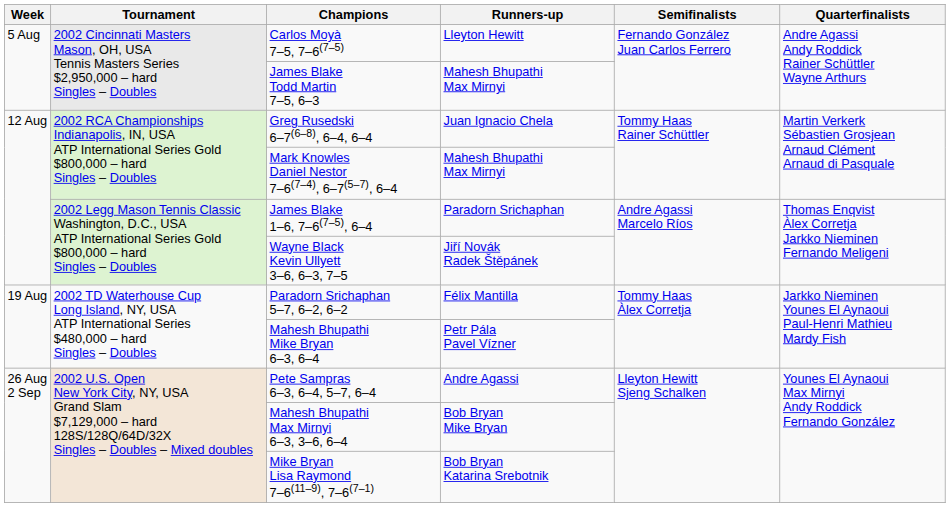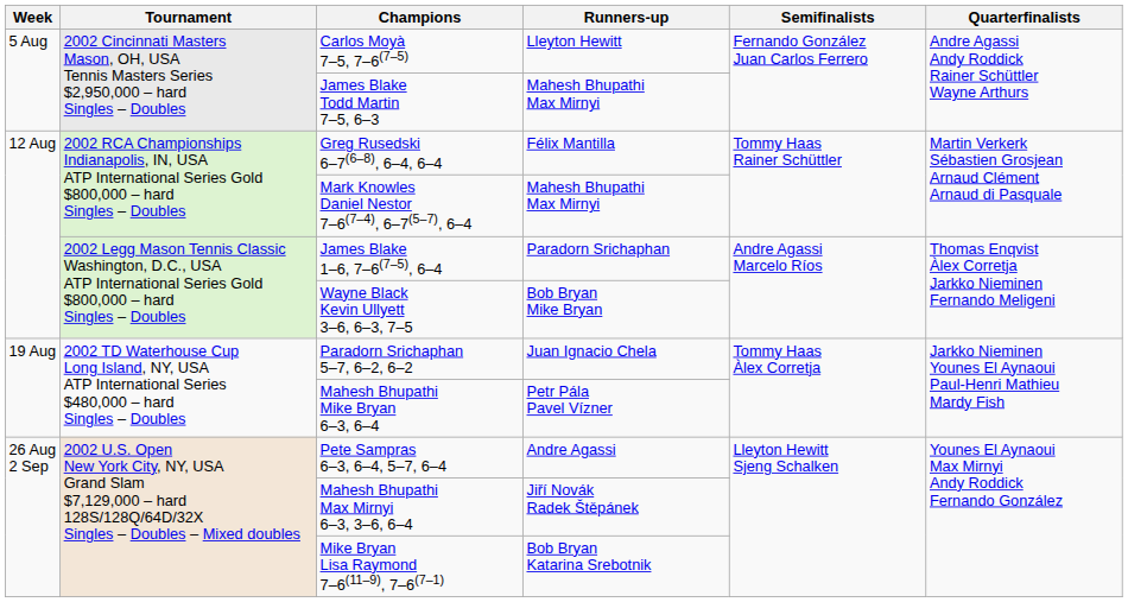 <table class=wikitable style=font-size:95%>
 <tr>
 <th style="width:48px;">Week</th>
 <th style="width:250px;">Tournament</th>
 <th style="width:200px;">Champions</th>
 <th style="width:200px;">Runners-up</th>
 <th style="width:190px;">Semifinalists</th>
 <th style="width:190px;">Quarterfinalists</th>
 </tr>
 <tr valign=top>
 <td rowspan=2>5 Aug</td>
 <td bgcolor=#E9E9E9 rowspan=2><a href='#'>2002 Cincinnati Masters</a><br> <a href='#'>Mason</a>, OH, USA<br>Tennis Masters Series<br>$2,950,000 – hard <br> <a href='#'>Singles</a> – <a href='#'>Doubles</a></td>
 <td> <a href='#'>Carlos Moyà</a> <br>7–5, 7–6<sup>(7–5)</sup></td>
 <td> <a href='#'>Lleyton Hewitt</a></td>
 <td rowspan=2> <a href='#'>Fernando González</a> <br> <a href='#'>Juan Carlos Ferrero</a></td>
 <td rowspan=2> <a href='#'>Andre Agassi</a> <br>  <a href='#'>Andy Roddick</a> <br> <a href='#'>Rainer Schüttler</a>  <br>  <a href='#'>Wayne Arthurs</a></td>
 </tr>
 <tr valign=top>
 <td> <a href='#'>James Blake</a><br> <a href='#'>Todd Martin</a><br> 7–5, 6–3</td>
 <td> <a href='#'>Mahesh Bhupathi</a><br> <a href='#'>Max Mirnyi</a></td>
 </tr>
 <tr valign=top>
 <td rowspan=4>12 Aug</td>
 <td bgcolor=#DDF3D1 rowspan=2><a href='#'>2002 RCA Championships</a><br> <a href='#'>Indianapolis</a>, IN, USA<br>ATP International Series Gold<br>$800,000 – hard <br> <a href='#'>Singles</a> – <a href='#'>Doubles</a></td>
 <td> <a href='#'>Greg Rusedski</a> <br>6–7<sup>(6–8)</sup>, 6–4, 6–4</td>
-<td> <a href='#'>Juan Ignacio Chela</a></td>
+<td> <a href='#'>Félix Mantilla</a></td>
 <td rowspan=2> <a href='#'>Tommy Haas</a> <br> <a href='#'>Rainer Schüttler</a></td>
 <td rowspan=2> <a href='#'>Martin Verkerk</a> <br>  <a href='#'>Sébastien Grosjean</a> <br> <a href='#'>Arnaud Clément</a>  <br>  <a href='#'>Arnaud di Pasquale</a></td>
 </tr>
 <tr valign=top>
 <td> <a href='#'>Mark Knowles</a><br> <a href='#'>Daniel Nestor</a><br> 7–6<sup>(7–4)</sup>, 6–7<sup>(5–7)</sup>, 6–4</td>
 <td> <a href='#'>Mahesh Bhupathi</a><br> <a href='#'>Max Mirnyi</a></td>
 </tr>
 <tr valign=top>
 <td bgcolor=#DDF3D1 rowspan=2><a href='#'>2002 Legg Mason Tennis Classic</a><br> Washington, D.C., USA<br>ATP International Series Gold<br>$800,000 – hard <br> <a href='#'>Singles</a> – <a href='#'>Doubles</a></td>
 <td> <a href='#'>James Blake</a> <br>1–6, 7–6<sup>(7–5)</sup>, 6–4</td>
 <td> <a href='#'>Paradorn Srichaphan</a></td>
 <td rowspan=2> <a href='#'>Andre Agassi</a> <br> <a href='#'>Marcelo Ríos</a></td>
 <td rowspan=2> <a href='#'>Thomas Enqvist</a> <br>  <a href='#'>Àlex Corretja</a> <br> <a href='#'>Jarkko Nieminen</a>  <br>  <a href='#'>Fernando Meligeni</a></td>
 </tr>
 <tr valign=top>
 <td> <a href='#'>Wayne Black</a><br> <a href='#'>Kevin Ullyett</a><br> 3–6, 6–3, 7–5</td>
-<td> <a href='#'>Jiří Novák</a><br> <a href='#'>Radek Štěpánek</a></td>
+<td> <a href='#'>Bob Bryan</a><br> <a href='#'>Mike Bryan</a></td>
 </tr>
 <tr valign=top>
 <td rowspan=2>19 Aug</td>
 <td rowspan=2><a href='#'>2002 TD Waterhouse Cup</a><br> <a href='#'>Long Island</a>, NY, USA<br>ATP International Series<br>$480,000 – hard <br> <a href='#'>Singles</a> – <a href='#'>Doubles</a></td>
 <td> <a href='#'>Paradorn Srichaphan</a> <br>5–7, 6–2, 6–2</td>
-<td> <a href='#'>Félix Mantilla</a></td>
+<td> <a href='#'>Juan Ignacio Chela</a></td>
 <td rowspan=2> <a href='#'>Tommy Haas</a> <br> <a href='#'>Àlex Corretja</a></td>
 <td rowspan=2> <a href='#'>Jarkko Nieminen</a> <br>  <a href='#'>Younes El Aynaoui</a> <br> <a href='#'>Paul-Henri Mathieu</a>  <br>  <a href='#'>Mardy Fish</a></td>
 </tr>
 <tr valign=top>
 <td> <a href='#'>Mahesh Bhupathi</a><br> <a href='#'>Mike Bryan</a><br> 6–3, 6–4</td>
 <td> <a href='#'>Petr Pála</a><br> <a href='#'>Pavel Vízner</a></td>
 </tr>
 <tr valign=top>
 <td rowspan=3>26 Aug<br>2 Sep</td>
 <td bgcolor=#F3E6D7 rowspan=3><a href='#'>2002 U.S. Open</a><br> <a href='#'>New York City</a>, NY, USA<br>Grand Slam<br>$7,129,000 – hard<br>128S/128Q/64D/32X<br><a href='#'>Singles</a> – <a href='#'>Doubles</a> – <a href='#'>Mixed doubles</a></td>
 <td> <a href='#'>Pete Sampras</a><br>6–3, 6–4, 5–7, 6–4</td>
 <td> <a href='#'>Andre Agassi</a></td>
 <td rowspan=3> <a href='#'>Lleyton Hewitt</a><br> <a href='#'>Sjeng Schalken</a></td>
 <td rowspan=3> <a href='#'>Younes El Aynaoui</a><br> <a href='#'>Max Mirnyi</a><br> <a href='#'>Andy Roddick</a><br> <a href='#'>Fernando González</a></td>
 </tr>
 <tr valign=top>
 <td> <a href='#'>Mahesh Bhupathi</a><br> <a href='#'>Max Mirnyi</a><br>6–3, 3–6, 6–4</td>
-<td> <a href='#'>Bob Bryan</a><br> <a href='#'>Mike Bryan</a></td>
+<td> <a href='#'>Jiří Novák</a><br> <a href='#'>Radek Štěpánek</a></td>
 </tr>
 <tr valign=top>
 <td> <a href='#'>Mike Bryan</a><br> <a href='#'>Lisa Raymond</a> <br> 7–6<sup>(11–9)</sup>, 7–6<sup>(7–1)</sup></td>
 <td> <a href='#'>Bob Bryan</a><br> <a href='#'>Katarina Srebotnik</a></td>
 </tr>
 </table>
